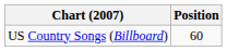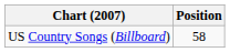 <table class="wikitable sortable">
 <tr>
 <th scope="col">Chart (2007)</th>
 <th scope="col">Position</th>
 </tr>
 <tr>
 <td>US <a href='#'>Country Songs</a> (<em><a href='#'>Billboard</a></em>)</td>
-<td align="center">60</td>
+<td align="center">58</td>
 </tr>
 </table>
